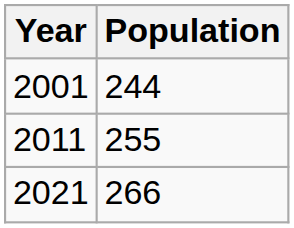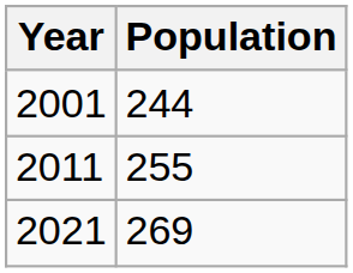 <table class=wikitable>
 <tr>
 <th>Year</th>
 <th>Population</th>
 </tr>
 <tr>
 <td>2001</td>
 <td>244</td>
 </tr>
 <tr>
 <td>2011</td>
 <td>255</td>
 </tr>
 <tr>
 <td>2021</td>
-<td>266</td>
+<td>269</td>
 </tr>
 </table>
